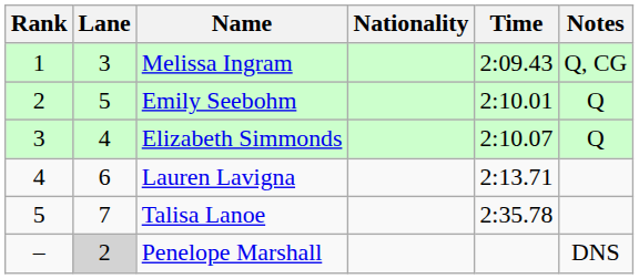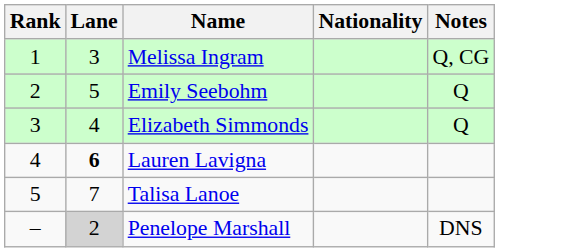 <table class="wikitable sortable" style="text-align:center">
 <tr>
 <th>Rank</th>
 <th>Lane</th>
 <th>Name</th>
 <th>Nationality</th>
-<th>Time</th>
 <th>Notes</th>
 </tr>
 <tr bgcolor=ccffcc>
 <td>1</td>
 <td>3</td>
 <td align=left><a href='#'>Melissa Ingram</a></td>
 <td align=left></td>
-<td>2:09.43</td>
 <td>Q, CG</td>
 </tr>
 <tr bgcolor=ccffcc>
 <td>2</td>
 <td>5</td>
 <td align=left><a href='#'>Emily Seebohm</a></td>
 <td align=left></td>
-<td>2:10.01</td>
 <td>Q</td>
 </tr>
 <tr bgcolor=ccffcc>
 <td>3</td>
 <td>4</td>
 <td align=left><a href='#'>Elizabeth Simmonds</a></td>
 <td align=left></td>
-<td>2:10.07</td>
 <td>Q</td>
 </tr>
 <tr>
 <td>4</td>
-<td>6</td>
+<td><strong>6</strong></td>
 <td align=left><a href='#'>Lauren Lavigna</a></td>
 <td align=left></td>
-<td>2:13.71</td>
 <td></td>
 </tr>
 <tr>
 <td>5</td>
 <td>7</td>
 <td align=left><a href='#'>Talisa Lanoe</a></td>
 <td align=left></td>
-<td>2:35.78</td>
 <td></td>
 </tr>
 <tr>
 <td>–</td>
 <td style="background: lightgrey;">2</td>
 <td align=left><a href='#'>Penelope Marshall</a></td>
 <td align=left></td>
-<td></td>
 <td>DNS</td>
 </tr>
 </table>
